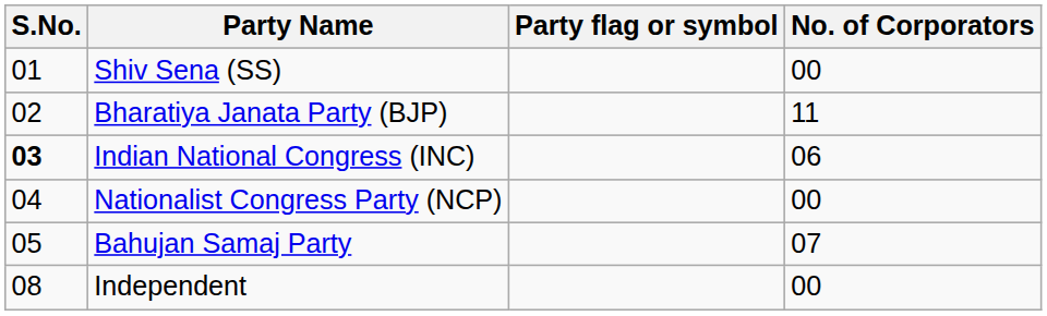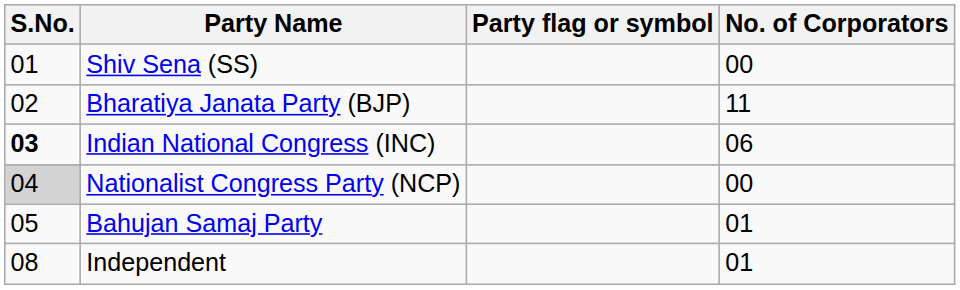 <table class="sortable wikitable">
 <tr>
 <th>S.No.</th>
 <th>Party Name</th>
 <th>Party flag or symbol</th>
 <th>No. of Corporators</th>
 </tr>
 <tr>
 <td>01</td>
 <td><a href='#'>Shiv Sena</a> (SS)</td>
 <td></td>
 <td>00</td>
 </tr>
 <tr>
 <td>02</td>
 <td><a href='#'>Bharatiya Janata Party</a> (BJP)</td>
 <td></td>
 <td>11</td>
 </tr>
 <tr>
 <td><strong>03</strong></td>
 <td><a href='#'>Indian National Congress</a> (INC)</td>
 <td></td>
 <td>06</td>
 </tr>
 <tr>
-<td>04</td>
+<td style="background: lightgrey;">04</td>
 <td><a href='#'>Nationalist Congress Party</a> (NCP)</td>
 <td></td>
 <td>00</td>
 </tr>
 <tr>
 <td>05</td>
 <td><a href='#'>Bahujan Samaj Party</a></td>
 <td></td>
-<td>07</td>
+<td>01</td>
 </tr>
 <tr>
 <td>08</td>
 <td>Independent</td>
 <td></td>
-<td>00</td>
+<td>01</td>
 </tr>
 </table>
